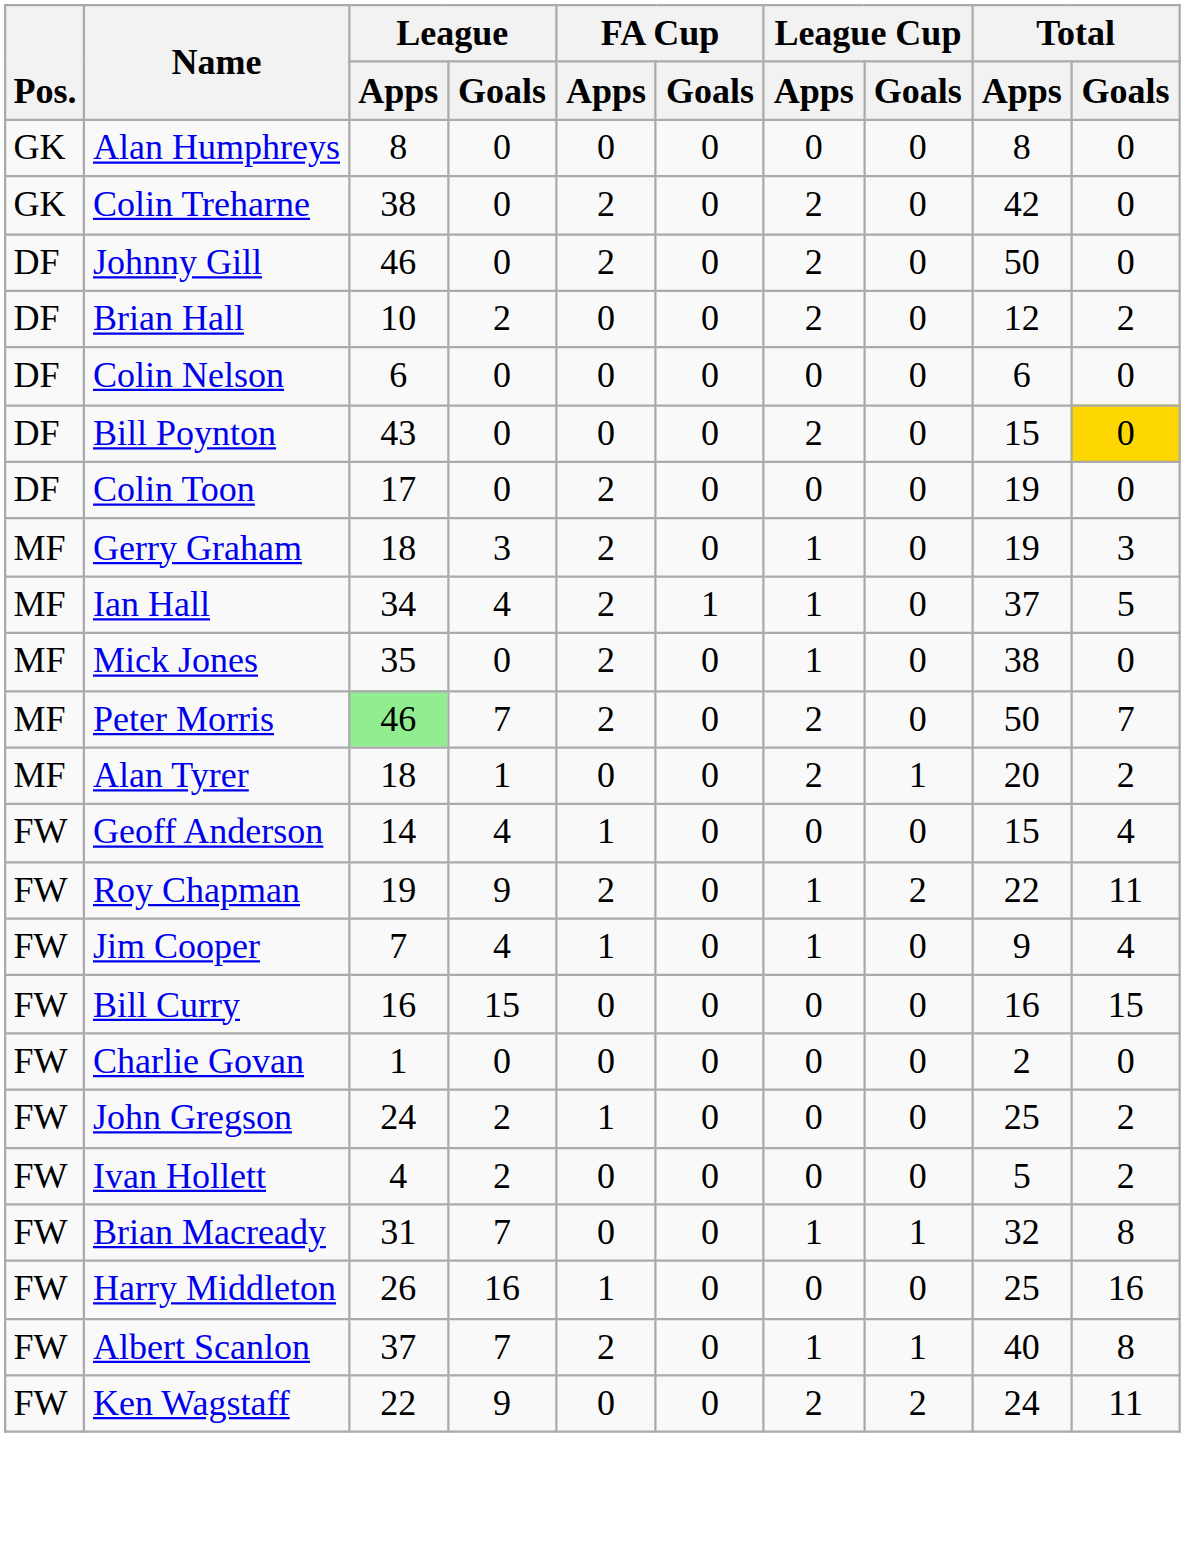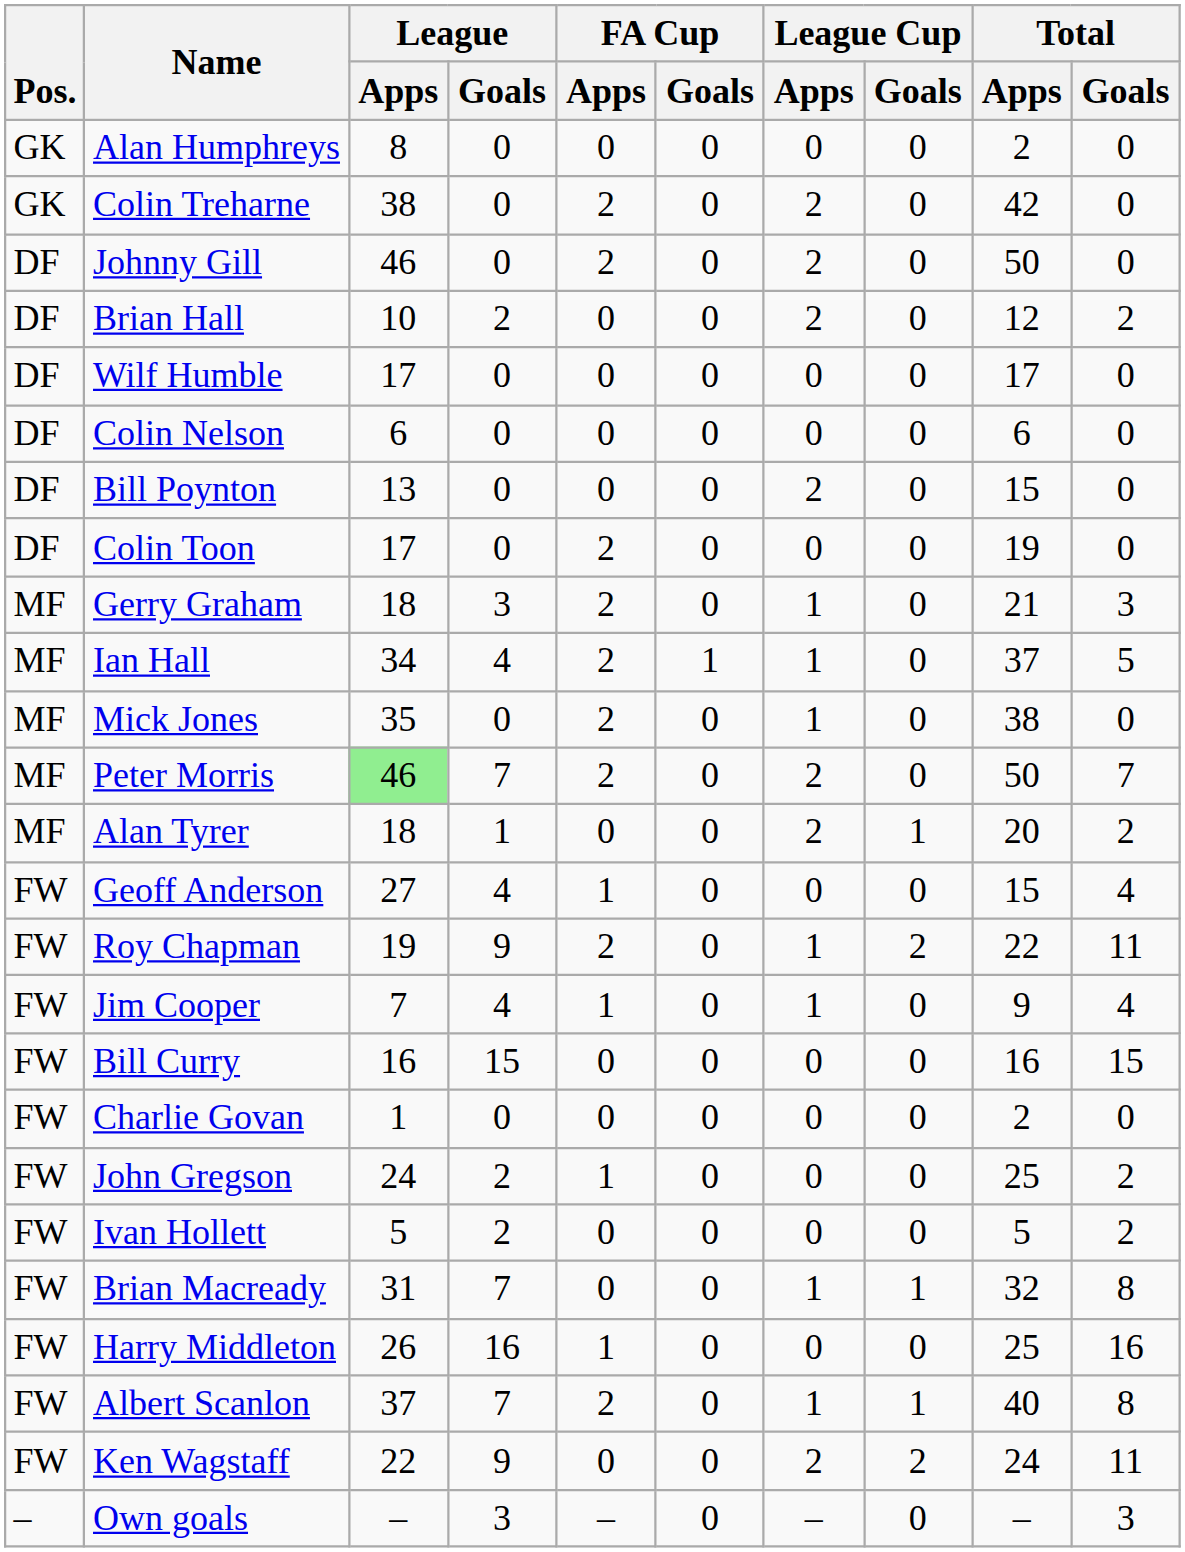 <table class="wikitable" style="text-align:center">
 <tr>
 <th rowspan="2" valign="bottom">Pos.</th>
 <th rowspan="2">Name</th>
 <th colspan="2" width="85">League</th>
 <th colspan="2" width="85">FA Cup</th>
 <th colspan="2" width="85">League Cup</th>
 <th colspan="2" width="85">Total</th>
 </tr>
 <tr>
 <th>Apps</th>
 <th>Goals</th>
 <th>Apps</th>
 <th>Goals</th>
 <th>Apps</th>
 <th>Goals</th>
 <th>Apps</th>
 <th>Goals</th>
 </tr>
 <tr>
 <td align="left">GK</td>
 <td align="left"> <a href='#'>Alan Humphreys</a></td>
 <td>8</td>
 <td>0</td>
 <td>0</td>
 <td>0</td>
 <td>0</td>
 <td>0</td>
-<td>8</td>
+<td>2</td>
 <td>0</td>
 </tr>
 <tr>
 <td align="left">GK</td>
 <td align="left"> <a href='#'>Colin Treharne</a></td>
 <td>38</td>
 <td>0</td>
 <td>2</td>
 <td>0</td>
 <td>2</td>
 <td>0</td>
 <td>42</td>
 <td>0</td>
 </tr>
 <tr>
 <td align="left">DF</td>
 <td align="left"> <a href='#'>Johnny Gill</a></td>
 <td>46</td>
 <td>0</td>
 <td>2</td>
 <td>0</td>
 <td>2</td>
 <td>0</td>
 <td>50</td>
 <td>0</td>
 </tr>
 <tr>
 <td align="left">DF</td>
 <td align="left"> <a href='#'>Brian Hall</a></td>
 <td>10</td>
 <td>2</td>
 <td>0</td>
 <td>0</td>
 <td>2</td>
 <td>0</td>
 <td>12</td>
 <td>2</td>
 </tr>
 <tr>
 <td align="left">DF</td>
+<td align="left"> <a href='#'>Wilf Humble</a></td>
+<td>17</td>
+<td>0</td>
+<td>0</td>
+<td>0</td>
+<td>0</td>
+<td>0</td>
+<td>17</td>
+<td>0</td>
+</tr>
+<tr>
+<td align="left">DF</td>
 <td align="left"> <a href='#'>Colin Nelson</a></td>
 <td>6</td>
 <td>0</td>
 <td>0</td>
 <td>0</td>
 <td>0</td>
 <td>0</td>
 <td>6</td>
 <td>0</td>
 </tr>
 <tr>
 <td align="left">DF</td>
 <td align="left"> <a href='#'>Bill Poynton</a></td>
-<td>43</td>
+<td>13</td>
 <td>0</td>
 <td>0</td>
 <td>0</td>
 <td>2</td>
 <td>0</td>
 <td>15</td>
-<td style="background: gold;">0</td>
+<td>0</td>
 </tr>
 <tr>
 <td align="left">DF</td>
 <td align="left"> <a href='#'>Colin Toon</a></td>
 <td>17</td>
 <td>0</td>
 <td>2</td>
 <td>0</td>
 <td>0</td>
 <td>0</td>
 <td>19</td>
 <td>0</td>
 </tr>
 <tr>
 <td align="left">MF</td>
 <td align="left"> <a href='#'>Gerry Graham</a></td>
 <td>18</td>
 <td>3</td>
 <td>2</td>
 <td>0</td>
 <td>1</td>
 <td>0</td>
-<td>19</td>
+<td>21</td>
 <td>3</td>
 </tr>
 <tr>
 <td align="left">MF</td>
 <td align="left"> <a href='#'>Ian Hall</a></td>
 <td>34</td>
 <td>4</td>
 <td>2</td>
 <td>1</td>
 <td>1</td>
 <td>0</td>
 <td>37</td>
 <td>5</td>
 </tr>
 <tr>
 <td align="left">MF</td>
 <td align="left"> <a href='#'>Mick Jones</a></td>
 <td>35</td>
 <td>0</td>
 <td>2</td>
 <td>0</td>
 <td>1</td>
 <td>0</td>
 <td>38</td>
 <td>0</td>
 </tr>
 <tr>
 <td align="left">MF</td>
 <td align="left"> <a href='#'>Peter Morris</a></td>
 <td style="background: lightgreen;">46</td>
 <td>7</td>
 <td>2</td>
 <td>0</td>
 <td>2</td>
 <td>0</td>
 <td>50</td>
 <td>7</td>
 </tr>
 <tr>
 <td align="left">MF</td>
 <td align="left"> <a href='#'>Alan Tyrer</a></td>
 <td>18</td>
 <td>1</td>
 <td>0</td>
 <td>0</td>
 <td>2</td>
 <td>1</td>
 <td>20</td>
 <td>2</td>
 </tr>
 <tr>
 <td align="left">FW</td>
 <td align="left"> <a href='#'>Geoff Anderson</a></td>
-<td>14</td>
+<td>27</td>
 <td>4</td>
 <td>1</td>
 <td>0</td>
 <td>0</td>
 <td>0</td>
 <td>15</td>
 <td>4</td>
 </tr>
 <tr>
 <td align="left">FW</td>
 <td align="left"> <a href='#'>Roy Chapman</a></td>
 <td>19</td>
 <td>9</td>
 <td>2</td>
 <td>0</td>
 <td>1</td>
 <td>2</td>
 <td>22</td>
 <td>11</td>
 </tr>
 <tr>
 <td align="left">FW</td>
 <td align="left"> <a href='#'>Jim Cooper</a></td>
 <td>7</td>
 <td>4</td>
 <td>1</td>
 <td>0</td>
 <td>1</td>
 <td>0</td>
 <td>9</td>
 <td>4</td>
 </tr>
 <tr>
 <td align="left">FW</td>
 <td align="left"> <a href='#'>Bill Curry</a></td>
 <td>16</td>
 <td>15</td>
 <td>0</td>
 <td>0</td>
 <td>0</td>
 <td>0</td>
 <td>16</td>
 <td>15</td>
 </tr>
 <tr>
 <td align="left">FW</td>
 <td align="left"> <a href='#'>Charlie Govan</a></td>
 <td>1</td>
 <td>0</td>
 <td>0</td>
 <td>0</td>
 <td>0</td>
 <td>0</td>
 <td>2</td>
 <td>0</td>
 </tr>
 <tr>
 <td align="left">FW</td>
 <td align="left"> <a href='#'>John Gregson</a></td>
 <td>24</td>
 <td>2</td>
 <td>1</td>
 <td>0</td>
 <td>0</td>
 <td>0</td>
 <td>25</td>
 <td>2</td>
 </tr>
 <tr>
 <td align="left">FW</td>
 <td align="left"> <a href='#'>Ivan Hollett</a></td>
-<td>4</td>
+<td>5</td>
 <td>2</td>
 <td>0</td>
 <td>0</td>
 <td>0</td>
 <td>0</td>
 <td>5</td>
 <td>2</td>
 </tr>
 <tr>
 <td align="left">FW</td>
 <td align="left"> <a href='#'>Brian Macready</a></td>
 <td>31</td>
 <td>7</td>
 <td>0</td>
 <td>0</td>
 <td>1</td>
 <td>1</td>
 <td>32</td>
 <td>8</td>
 </tr>
 <tr>
 <td align="left">FW</td>
 <td align="left"> <a href='#'>Harry Middleton</a></td>
 <td>26</td>
 <td>16</td>
 <td>1</td>
 <td>0</td>
 <td>0</td>
 <td>0</td>
 <td>25</td>
 <td>16</td>
 </tr>
 <tr>
 <td align="left">FW</td>
 <td align="left"> <a href='#'>Albert Scanlon</a></td>
 <td>37</td>
 <td>7</td>
 <td>2</td>
 <td>0</td>
 <td>1</td>
 <td>1</td>
 <td>40</td>
 <td>8</td>
 </tr>
 <tr>
 <td align="left">FW</td>
 <td align="left"> <a href='#'>Ken Wagstaff</a></td>
 <td>22</td>
 <td>9</td>
 <td>0</td>
 <td>0</td>
 <td>2</td>
 <td>2</td>
 <td>24</td>
 <td>11</td>
 </tr>
+<tr>
+<td align="left">–</td>
+<td align="left"><a href='#'>Own goals</a></td>
+<td>–</td>
+<td>3</td>
+<td>–</td>
+<td>0</td>
+<td>–</td>
+<td>0</td>
+<td>–</td>
+<td>3</td>
+</tr>
 </table>
